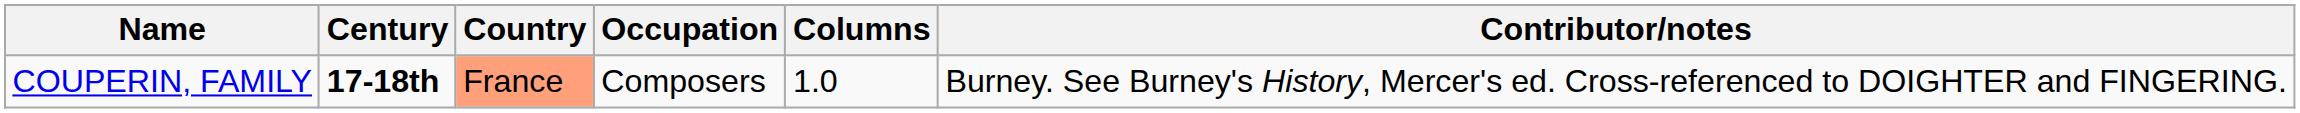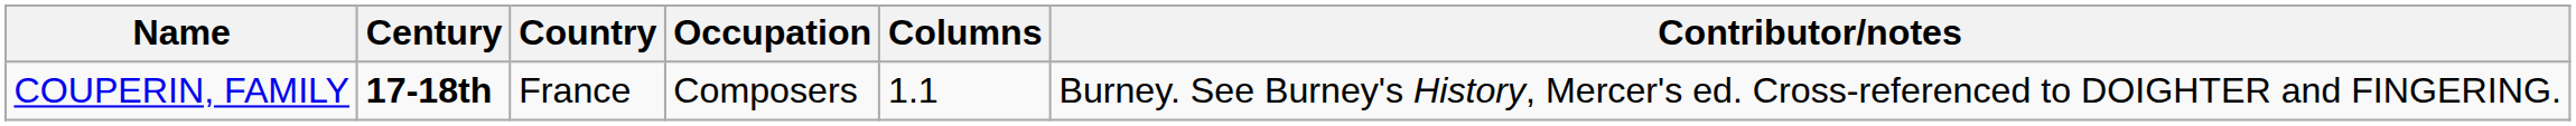 <table class="wikitable">
 <tr>
 <th>Name</th>
 <th>Century</th>
 <th>Country</th>
 <th>Occupation</th>
 <th>Columns</th>
 <th>Contributor/notes</th>
 </tr>
 <tr>
 <td><a href='#'>COUPERIN, FAMILY</a></td>
 <td><strong>17-18th</strong></td>
-<td style="background: lightsalmon;">France</td>
+<td>France</td>
 <td>Composers</td>
-<td>1.0</td>
+<td>1.1</td>
 <td>Burney. See Burney's <em>History</em>, Mercer's ed. Cross-referenced to DOIGHTER and FINGERING.</td>
 </tr>
 </table>
